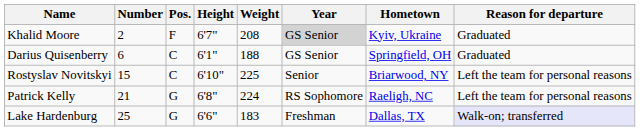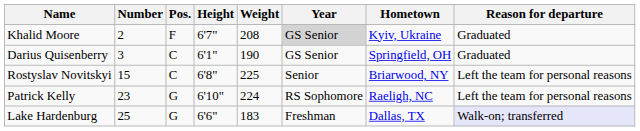 <table class="wikitable sortable" border="1">
 <tr>
 <th>Name</th>
 <th>Number</th>
 <th>Pos.</th>
 <th>Height</th>
 <th>Weight</th>
 <th>Year</th>
 <th>Hometown</th>
 <th class="unsortable">Reason for departure</th>
 </tr>
 <tr>
 <td>Khalid Moore</td>
 <td>2</td>
 <td>F</td>
 <td>6'7"</td>
 <td>208</td>
 <td style="background: lightgrey;">GS Senior</td>
 <td><a href='#'>Kyiv, Ukraine</a></td>
 <td>Graduated</td>
 </tr>
 <tr>
 <td>Darius Quisenberry</td>
-<td>6</td>
+<td>3</td>
 <td>C</td>
 <td>6'1"</td>
-<td>188</td>
+<td>190</td>
 <td>GS Senior</td>
 <td><a href='#'>Springfield, OH</a></td>
 <td>Graduated</td>
 </tr>
 <tr>
 <td>Rostyslav Novitskyi</td>
 <td>15</td>
 <td>C</td>
-<td>6'10"</td>
+<td>6'8"</td>
 <td>225</td>
 <td>Senior</td>
 <td><a href='#'>Briarwood, NY</a></td>
 <td>Left the team for personal reasons</td>
 </tr>
 <tr>
 <td>Patrick Kelly</td>
-<td>21</td>
+<td>23</td>
 <td>G</td>
-<td>6'8"</td>
+<td>6'10"</td>
 <td>224</td>
 <td>RS Sophomore</td>
 <td><a href='#'>Raeligh, NC</a></td>
 <td>Left the team for personal reasons</td>
 </tr>
 <tr>
 <td>Lake Hardenburg</td>
 <td>25</td>
 <td>G</td>
 <td>6'6"</td>
 <td>183</td>
 <td>Freshman</td>
 <td><a href='#'>Dallas, TX</a></td>
 <td style="background: lavender;">Walk-on; transferred</td>
 </tr>
 </table>
